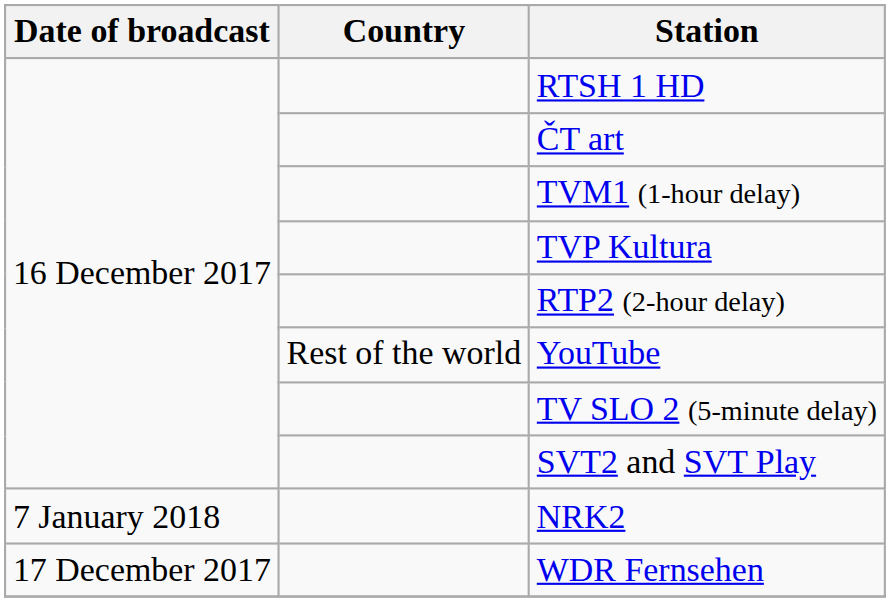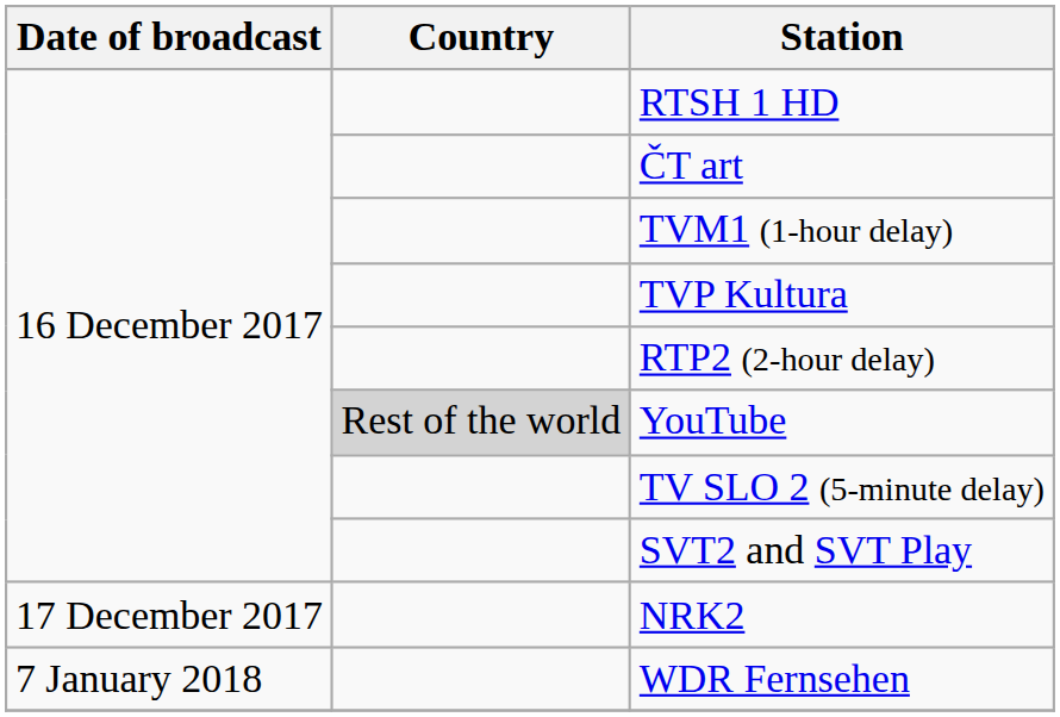 <table class="wikitable sortable">
 <tr>
 <th>Date of broadcast</th>
 <th>Country</th>
 <th>Station</th>
 </tr>
 <tr>
 <td rowspan="8">16 December 2017</td>
 <td></td>
 <td><a href='#'>RTSH 1 HD</a></td>
 </tr>
 <tr>
 <td></td>
 <td><a href='#'>ČT art</a></td>
 </tr>
 <tr>
 <td></td>
 <td><a href='#'>TVM1</a> <small>(1-hour delay)</small></td>
 </tr>
 <tr>
 <td></td>
 <td><a href='#'>TVP Kultura</a></td>
 </tr>
 <tr>
 <td></td>
 <td><a href='#'>RTP2</a> <small>(2-hour delay)</small></td>
 </tr>
 <tr>
-<td> Rest of the world</td>
+<td style="background: lightgrey;"> Rest of the world</td>
 <td><a href='#'>YouTube</a></td>
 </tr>
 <tr>
 <td></td>
 <td><a href='#'>TV SLO 2</a> <small>(5-minute delay)</small></td>
 </tr>
 <tr>
 <td></td>
 <td><a href='#'>SVT2</a> and <a href='#'>SVT Play</a></td>
 </tr>
 <tr>
-<td>7 January 2018</td>
+<td>17 December 2017</td>
 <td></td>
 <td><a href='#'>NRK2</a></td>
 </tr>
 <tr>
-<td>17 December 2017</td>
+<td>7 January 2018</td>
 <td></td>
 <td><a href='#'>WDR Fernsehen</a></td>
 </tr>
 <tr>
 </tr>
 </table>
